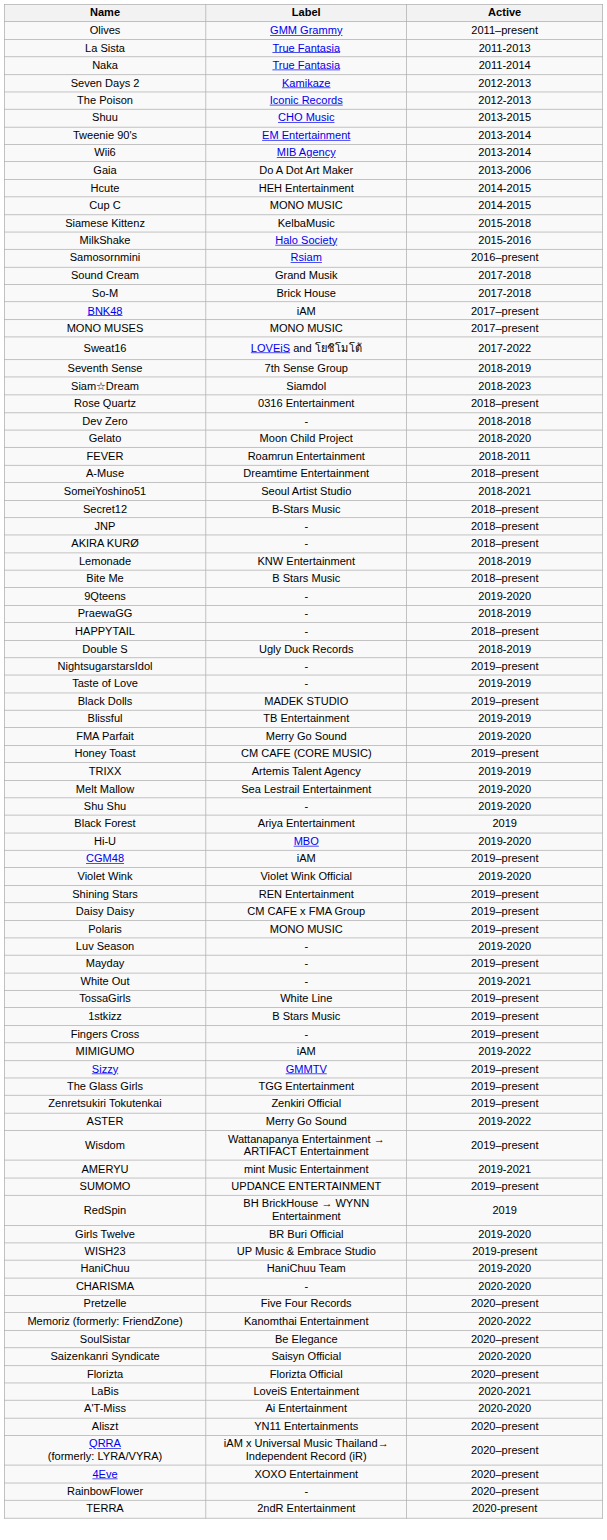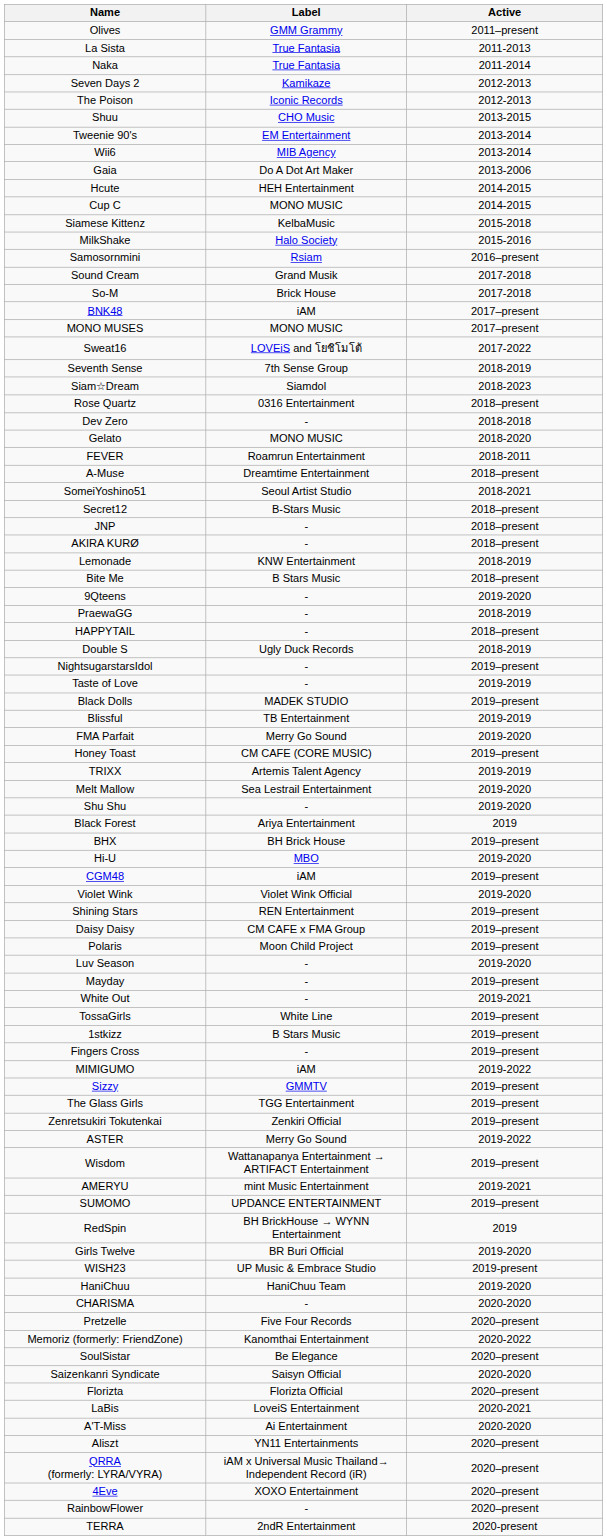 <table class="wikitable sortable" border="1" style="text-align:center;">
 <tr>
 <th width="300">Name</th>
 <th width="300">Label</th>
 <th width="300">Active</th>
 </tr>
 <tr>
 <td>Olives</td>
 <td><a href='#'>GMM Grammy</a></td>
 <td>2011–present</td>
 </tr>
 <tr>
 <td>La Sista</td>
 <td><a href='#'>True Fantasia</a></td>
 <td>2011-2013</td>
 </tr>
 <tr>
 <td>Naka</td>
 <td><a href='#'>True Fantasia</a></td>
 <td>2011-2014</td>
 </tr>
 <tr>
 <td>Seven Days 2</td>
 <td><a href='#'>Kamikaze</a></td>
 <td>2012-2013</td>
 </tr>
 <tr>
 <td>The Poison</td>
 <td><a href='#'>Iconic Records</a></td>
 <td>2012-2013</td>
 </tr>
 <tr>
 <td>Shuu</td>
 <td><a href='#'>CHO Music</a></td>
 <td>2013-2015</td>
 </tr>
 <tr>
 <td>Tweenie 90's</td>
 <td><a href='#'>EM Entertainment</a></td>
 <td>2013-2014</td>
 </tr>
 <tr>
 <td>Wii6</td>
 <td><a href='#'>MIB Agency</a></td>
 <td>2013-2014</td>
 </tr>
 <tr>
 <td>Gaia</td>
 <td>Do A Dot Art Maker</td>
 <td>2013-2006</td>
 </tr>
 <tr>
 <td>Hcute</td>
 <td>HEH Entertainment</td>
 <td>2014-2015</td>
 </tr>
 <tr>
 <td>Cup C</td>
 <td>MONO MUSIC</td>
 <td>2014-2015</td>
 </tr>
 <tr>
 <td>Siamese Kittenz</td>
 <td>KelbaMusic</td>
 <td>2015-2018</td>
 </tr>
 <tr>
 <td>MilkShake</td>
 <td><a href='#'>Halo Society</a></td>
 <td>2015-2016</td>
 </tr>
 <tr>
 <td>Samosornmini</td>
 <td><a href='#'>Rsiam</a></td>
 <td>2016–present</td>
 </tr>
 <tr>
 <td>Sound Cream</td>
 <td>Grand Musik</td>
 <td>2017-2018</td>
 </tr>
 <tr>
 <td>So-M</td>
 <td>Brick House</td>
 <td>2017-2018</td>
 </tr>
 <tr>
 <td><a href='#'>BNK48</a></td>
 <td>iAM</td>
 <td>2017–present</td>
 </tr>
 <tr>
 <td>MONO MUSES</td>
 <td>MONO MUSIC</td>
 <td>2017–present</td>
 </tr>
 <tr>
 <td>Sweat16</td>
 <td><a href='#'>LOVEiS</a> and โยชิโมโต้</td>
 <td>2017-2022</td>
 </tr>
 <tr>
 <td>Seventh Sense</td>
 <td>7th Sense Group</td>
 <td>2018-2019</td>
 </tr>
 <tr>
 <td>Siam☆Dream</td>
 <td>Siamdol</td>
 <td>2018-2023</td>
 </tr>
 <tr>
 <td>Rose Quartz</td>
 <td>0316 Entertainment</td>
 <td>2018–present</td>
 </tr>
 <tr>
 <td>Dev Zero</td>
 <td>-</td>
 <td>2018-2018</td>
 </tr>
 <tr>
 <td>Gelato</td>
-<td>Moon Child Project</td>
+<td>MONO MUSIC</td>
 <td>2018-2020</td>
 </tr>
 <tr>
 <td>FEVER</td>
 <td>Roamrun Entertainment</td>
 <td>2018-2011</td>
 </tr>
 <tr>
 <td>A-Muse</td>
 <td>Dreamtime Entertainment</td>
 <td>2018–present</td>
 </tr>
 <tr>
 <td>SomeiYoshino51</td>
 <td>Seoul Artist Studio</td>
 <td>2018-2021</td>
 </tr>
 <tr>
 <td>Secret12</td>
 <td>B-Stars Music</td>
 <td>2018–present</td>
 </tr>
 <tr>
 <td>JNP</td>
 <td>-</td>
 <td>2018–present</td>
 </tr>
 <tr>
 <td>AKIRA KURØ</td>
 <td>-</td>
 <td>2018–present</td>
 </tr>
 <tr>
 <td>Lemonade</td>
 <td>KNW Entertainment</td>
 <td>2018-2019</td>
 </tr>
 <tr>
 <td>Bite Me</td>
 <td>B Stars Music</td>
 <td>2018–present</td>
 </tr>
 <tr>
 <td>9Qteens</td>
 <td>-</td>
 <td>2019-2020</td>
 </tr>
 <tr>
 <td>PraewaGG</td>
 <td>-</td>
 <td>2018-2019</td>
 </tr>
 <tr>
 <td>HAPPYTAIL</td>
 <td>-</td>
 <td>2018–present</td>
 </tr>
 <tr>
 <td>Double S</td>
 <td>Ugly Duck Records</td>
 <td>2018-2019</td>
 </tr>
 <tr>
 <td>NightsugarstarsIdol</td>
 <td>-</td>
 <td>2019–present</td>
 </tr>
 <tr>
 <td>Taste of Love</td>
 <td>-</td>
 <td>2019-2019</td>
 </tr>
 <tr>
 <td>Black Dolls</td>
 <td>MADEK STUDIO</td>
 <td>2019–present</td>
 </tr>
 <tr>
 <td>Blissful</td>
 <td>TB Entertainment</td>
 <td>2019-2019</td>
 </tr>
 <tr>
 <td>FMA Parfait</td>
 <td>Merry Go Sound</td>
 <td>2019-2020</td>
 </tr>
 <tr>
 <td>Honey Toast</td>
 <td>CM CAFE (CORE MUSIC)</td>
 <td>2019–present</td>
 </tr>
 <tr>
 <td>TRIXX</td>
 <td>Artemis Talent Agency</td>
 <td>2019-2019</td>
 </tr>
 <tr>
 <td>Melt Mallow</td>
 <td>Sea Lestrail Entertainment</td>
 <td>2019-2020</td>
 </tr>
 <tr>
 <td>Shu Shu</td>
 <td>-</td>
 <td>2019-2020</td>
 </tr>
 <tr>
 <td>Black Forest</td>
 <td>Ariya Entertainment</td>
 <td>2019</td>
 </tr>
 <tr>
+<td>BHX</td>
+<td>BH Brick House</td>
+<td>2019–present</td>
+</tr>
+<tr>
 <td>Hi-U</td>
 <td><a href='#'>MBO</a></td>
 <td>2019-2020</td>
 </tr>
 <tr>
 <td><a href='#'>CGM48</a></td>
 <td>iAM</td>
 <td>2019–present</td>
 </tr>
 <tr>
 <td>Violet Wink</td>
 <td>Violet Wink Official</td>
 <td>2019-2020</td>
 </tr>
 <tr>
 <td>Shining Stars</td>
 <td>REN Entertainment</td>
 <td>2019–present</td>
 </tr>
 <tr>
 <td>Daisy Daisy</td>
 <td>CM CAFE x FMA Group</td>
 <td>2019–present</td>
 </tr>
 <tr>
 <td>Polaris</td>
-<td>MONO MUSIC</td>
+<td>Moon Child Project</td>
 <td>2019–present</td>
 </tr>
 <tr>
 <td>Luv Season</td>
 <td>-</td>
 <td>2019-2020</td>
 </tr>
 <tr>
 <td>Mayday</td>
 <td>-</td>
 <td>2019–present</td>
 </tr>
 <tr>
 <td>White Out</td>
 <td>-</td>
 <td>2019-2021</td>
 </tr>
 <tr>
 <td>TossaGirls</td>
 <td>White Line</td>
 <td>2019–present</td>
 </tr>
 <tr>
 <td>1stkizz</td>
 <td>B Stars Music</td>
 <td>2019–present</td>
 </tr>
 <tr>
 <td>Fingers Cross</td>
 <td>-</td>
 <td>2019–present</td>
 </tr>
 <tr>
 <td>MIMIGUMO</td>
 <td>iAM</td>
 <td>2019-2022</td>
 </tr>
 <tr>
 <td><a href='#'>Sizzy</a></td>
 <td><a href='#'>GMMTV</a></td>
 <td>2019–present</td>
 </tr>
 <tr>
 <td>The Glass Girls</td>
 <td>TGG Entertainment</td>
 <td>2019–present</td>
 </tr>
 <tr>
 <td>Zenretsukiri Tokutenkai</td>
 <td>Zenkiri Official</td>
 <td>2019–present</td>
 </tr>
 <tr>
 <td>ASTER</td>
 <td>Merry Go Sound</td>
 <td>2019-2022</td>
 </tr>
 <tr>
 <td>Wisdom</td>
 <td>Wattanapanya Entertainment → ARTIFACT Entertainment</td>
 <td>2019–present</td>
 </tr>
 <tr>
 <td>AMERYU</td>
 <td>mint Music Entertainment</td>
 <td>2019-2021</td>
 </tr>
 <tr>
 <td>SUMOMO</td>
 <td>UPDANCE ENTERTAINMENT</td>
 <td>2019–present</td>
 </tr>
 <tr>
 <td>RedSpin</td>
 <td>BH BrickHouse → WYNN Entertainment</td>
 <td>2019</td>
 </tr>
 <tr>
 <td>Girls Twelve</td>
 <td>BR Buri Official</td>
 <td>2019-2020</td>
 </tr>
 <tr>
 <td>WISH23</td>
 <td>UP Music & Embrace Studio</td>
 <td>2019-present</td>
 </tr>
 <tr>
 <td>HaniChuu</td>
 <td>HaniChuu Team</td>
 <td>2019-2020</td>
 </tr>
 <tr>
 <td>CHARISMA</td>
 <td>-</td>
 <td>2020-2020</td>
 </tr>
 <tr>
 <td>Pretzelle</td>
 <td>Five Four Records</td>
 <td>2020–present</td>
 </tr>
 <tr>
 <td>Memoriz (formerly: FriendZone)</td>
 <td>Kanomthai Entertainment</td>
 <td>2020-2022</td>
 </tr>
 <tr>
 <td>SoulSistar</td>
 <td>Be Elegance</td>
 <td>2020–present</td>
 </tr>
 <tr>
 <td>Saizenkanri Syndicate</td>
 <td>Saisyn Official</td>
 <td>2020-2020</td>
 </tr>
 <tr>
 <td>Florizta</td>
 <td>Florizta Official</td>
 <td>2020–present</td>
 </tr>
 <tr>
 <td>LaBis</td>
 <td>LoveiS Entertainment</td>
 <td>2020-2021</td>
 </tr>
 <tr>
 <td>A'T-Miss</td>
 <td>Ai Entertainment</td>
 <td>2020-2020</td>
 </tr>
 <tr>
 <td>Aliszt</td>
 <td>YN11 Entertainments</td>
 <td>2020–present</td>
 </tr>
 <tr>
 <td><a href='#'>QRRA</a><br>(formerly: LYRA/VYRA)</td>
 <td>iAM x Universal Music Thailand→ Independent Record (iR)</td>
 <td>2020–present</td>
 </tr>
 <tr>
 <td><a href='#'>4Eve</a></td>
 <td>XOXO Entertainment</td>
 <td>2020–present</td>
 </tr>
 <tr>
 <td>RainbowFlower</td>
 <td>-</td>
 <td>2020–present</td>
 </tr>
 <tr>
 <td>TERRA</td>
 <td>2ndR Entertainment</td>
 <td>2020-present</td>
 </tr>
 </table>
